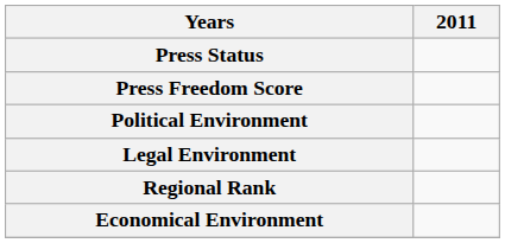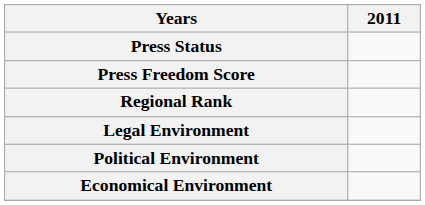 <table class="wikitable" style="width:30%;">
 <tr>
 <th>Years</th>
 <th>2011</th>
 </tr>
 <tr>
 <th>Press Status</th>
 <td></td>
 </tr>
 <tr>
 <th>Press Freedom Score</th>
 <td></td>
 </tr>
 <tr>
-<th>Political Environment</th>
+<th>Regional Rank</th>
 <td></td>
 </tr>
 <tr>
 <th>Legal Environment</th>
 <td></td>
 </tr>
 <tr>
-<th>Regional Rank</th>
+<th>Political Environment</th>
 <td></td>
 </tr>
 <tr>
 <th>Economical Environment</th>
 <td></td>
 </tr>
 <tr>
 </tr>
 </table>
